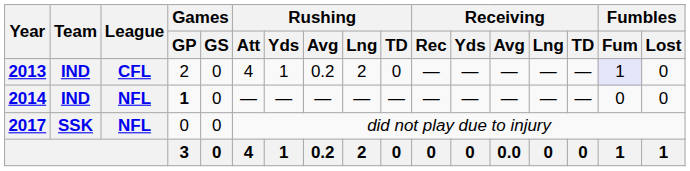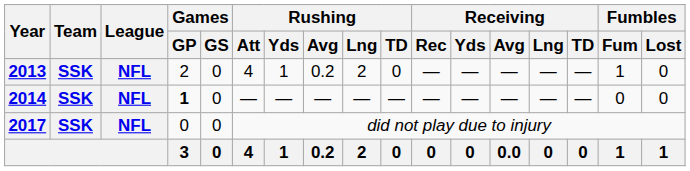 <table class=wikitable style="text-align:center;">
 <tr>
 <th rowspan="2">Year</th>
 <th rowspan="2">Team</th>
 <th rowspan="2">League</th>
 <th colspan="2">Games</th>
 <th colspan="5">Rushing</th>
 <th colspan="5">Receiving</th>
 <th colspan="2">Fumbles</th>
 </tr>
 <tr>
 <th>GP</th>
 <th>GS</th>
 <th>Att</th>
 <th>Yds</th>
 <th>Avg</th>
 <th>Lng</th>
 <th>TD</th>
 <th>Rec</th>
 <th>Yds</th>
 <th>Avg</th>
 <th>Lng</th>
 <th>TD</th>
 <th>Fum</th>
 <th>Lost</th>
 </tr>
 <tr>
 <th><a href='#'>2013</a></th>
-<th><a href='#'>IND</a></th>
-<th><a href='#'>CFL</a></th>
+<th><a href='#'>SSK</a></th>
+<th><a href='#'>NFL</a></th>
 <td>2</td>
 <td>0</td>
 <td>4</td>
 <td>1</td>
 <td>0.2</td>
 <td>2</td>
 <td>0</td>
 <td>—</td>
 <td>—</td>
 <td>—</td>
 <td>—</td>
 <td>—</td>
-<td style="background: lavender;">1</td>
+<td>1</td>
 <td>0</td>
 </tr>
 <tr>
 <th><a href='#'>2014</a></th>
-<th><a href='#'>IND</a></th>
+<th><a href='#'>SSK</a></th>
 <th><a href='#'>NFL</a></th>
 <td><strong>1</strong></td>
 <td>0</td>
 <td>—</td>
 <td>—</td>
 <td>—</td>
 <td>—</td>
 <td>—</td>
 <td>—</td>
 <td>—</td>
 <td>—</td>
 <td>—</td>
 <td>—</td>
 <td>0</td>
 <td>0</td>
 </tr>
 <tr>
 <th><a href='#'>2017</a></th>
 <th><a href='#'>SSK</a></th>
 <th><a href='#'>NFL</a></th>
 <td>0</td>
 <td>0</td>
 <td colspan="12"><em>did not play due to injury</em></td>
 </tr>
 <tr>
 <th colspan="3"></th>
 <th>3</th>
 <th>0</th>
 <th>4</th>
 <th>1</th>
 <th>0.2</th>
 <th>2</th>
 <th>0</th>
 <th>0</th>
 <th>0</th>
 <th>0.0</th>
 <th>0</th>
 <th>0</th>
 <th>1</th>
 <th>1</th>
 </tr>
 </table>
